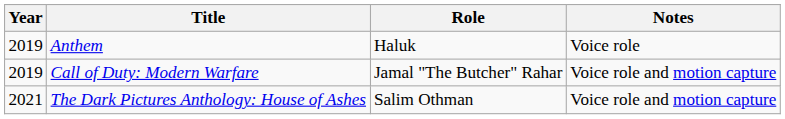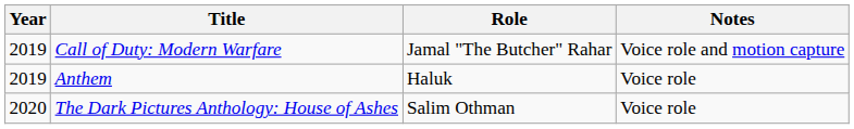 <table class="wikitable sortable">
 <tr>
 <th>Year</th>
 <th>Title</th>
 <th>Role</th>
 <th class="unsortable">Notes</th>
 </tr>
 <tr>
 <td>2019</td>
+<td><a href='#'><em>Call of Duty: Modern Warfare</em></a></td>
+<td>Jamal "The Butcher" Rahar</td>
+<td>Voice role and <a href='#'>motion capture</a></td>
+</tr>
+<tr>
+<td>2019</td>
 <td><a href='#'><em>Anthem</em></a></td>
 <td>Haluk</td>
 <td>Voice role</td>
 </tr>
 <tr>
-<td>2019</td>
-<td><a href='#'><em>Call of Duty: Modern Warfare</em></a></td>
-<td>Jamal "The Butcher" Rahar</td>
-<td>Voice role and <a href='#'>motion capture</a></td>
-</tr>
-<tr>
-<td>2021</td>
+<td>2020</td>
 <td><em><a href='#'>The Dark Pictures Anthology: House of Ashes</a></em></td>
 <td>Salim Othman</td>
-<td>Voice role and <a href='#'>motion capture</a></td>
+<td>Voice role</td>
 </tr>
 </table>
